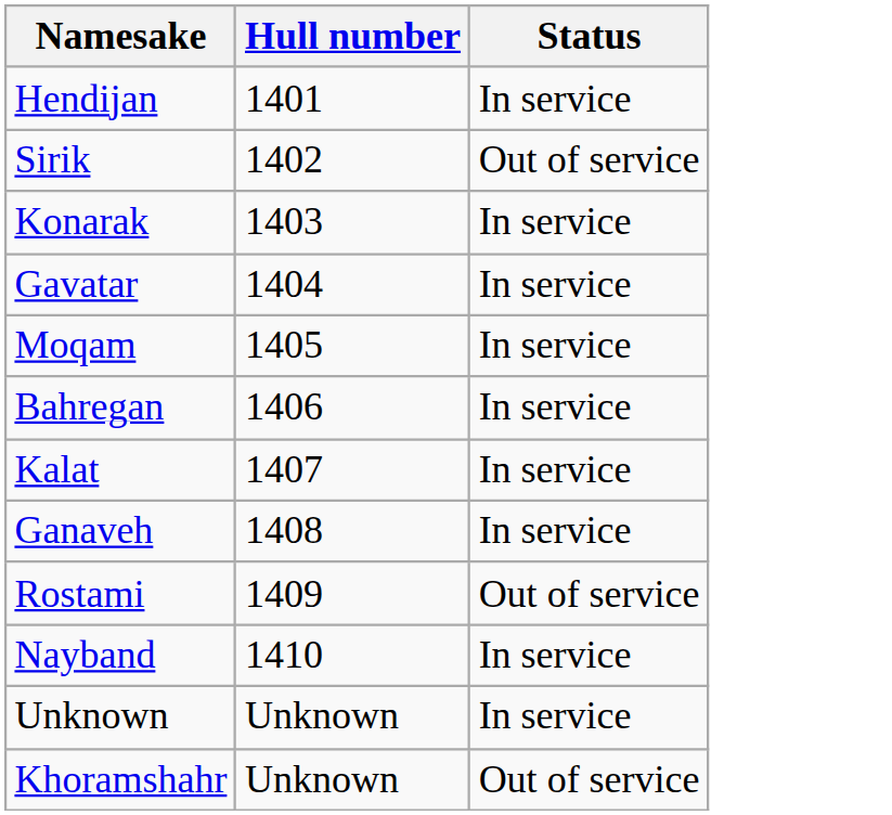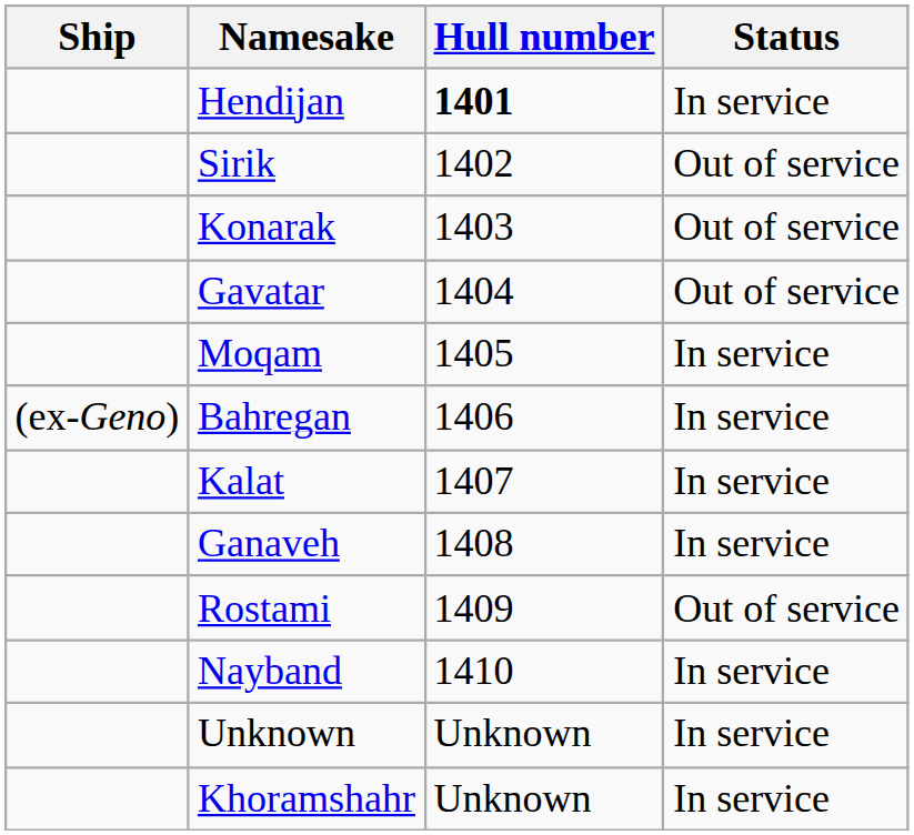 <table class="wikitable">
 <tr>
+<th>Ship</th>
 <th>Namesake</th>
 <th><a href='#'>Hull number</a></th>
 <th>Status</th>
 </tr>
 <tr>
+<td></td>
 <td><a href='#'>Hendijan</a></td>
-<td>1401</td>
+<td><strong>1401</strong></td>
 <td>In service</td>
 </tr>
 <tr>
+<td></td>
 <td><a href='#'>Sirik</a></td>
 <td>1402</td>
 <td>Out of service</td>
 </tr>
 <tr>
+<td></td>
 <td><a href='#'>Konarak</a></td>
 <td>1403</td>
-<td>In service</td>
+<td>Out of service</td>
 </tr>
 <tr>
+<td></td>
 <td><a href='#'>Gavatar</a></td>
 <td>1404</td>
-<td>In service</td>
+<td>Out of service</td>
 </tr>
 <tr>
+<td></td>
 <td><a href='#'>Moqam</a></td>
 <td>1405</td>
 <td>In service</td>
 </tr>
 <tr>
+<td> (ex-<em>Geno</em>)</td>
 <td><a href='#'>Bahregan</a></td>
 <td>1406</td>
 <td>In service</td>
 </tr>
 <tr>
+<td></td>
 <td><a href='#'>Kalat</a></td>
 <td>1407</td>
 <td>In service</td>
 </tr>
 <tr>
+<td></td>
 <td><a href='#'>Ganaveh</a></td>
 <td>1408</td>
 <td>In service</td>
 </tr>
 <tr>
+<td></td>
 <td><a href='#'>Rostami</a></td>
 <td>1409</td>
 <td>Out of service</td>
 </tr>
 <tr>
+<td></td>
 <td><a href='#'>Nayband</a></td>
 <td>1410</td>
 <td>In service</td>
 </tr>
 <tr>
+<td></td>
 <td>Unknown</td>
 <td>Unknown</td>
 <td>In service</td>
 </tr>
 <tr>
+<td></td>
 <td><a href='#'>Khoramshahr</a></td>
 <td>Unknown</td>
-<td>Out of service</td>
+<td>In service</td>
 </tr>
 </table>
